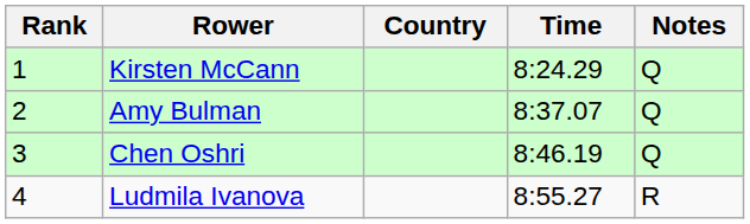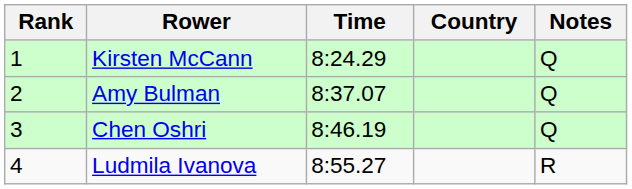 <table class="wikitable" width=50%>
 <tr>
 <th>Rank</th>
 <th>Rower</th>
+<th>Time</th>
 <th>Country</th>
-<th>Time</th>
 <th>Notes</th>
 </tr>
 <tr bgcolor=ccffcc>
 <td>1</td>
 <td><a href='#'>Kirsten McCann</a></td>
+<td>8:24.29</td>
 <td></td>
-<td>8:24.29</td>
 <td>Q</td>
 </tr>
 <tr bgcolor=ccffcc>
 <td>2</td>
 <td><a href='#'>Amy Bulman</a></td>
+<td>8:37.07</td>
 <td></td>
-<td>8:37.07</td>
 <td>Q</td>
 </tr>
 <tr bgcolor=ccffcc>
 <td>3</td>
 <td><a href='#'>Chen Oshri</a></td>
+<td>8:46.19</td>
 <td></td>
-<td>8:46.19</td>
 <td>Q</td>
 </tr>
 <tr>
 <td>4</td>
 <td><a href='#'>Ludmila Ivanova</a></td>
+<td>8:55.27</td>
 <td></td>
-<td>8:55.27</td>
 <td>R</td>
 </tr>
 </table>
